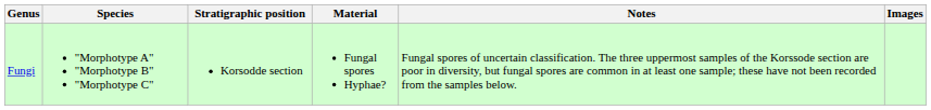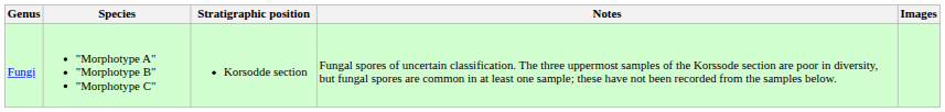 <table class = "wikitable">
 <tr>
 <th>Genus</th>
 <th width="190px">Species</th>
 <th width="160px">Stratigraphic position</th>
-<th>Material</th>
 <th>Notes</th>
 <th>Images</th>
 </tr>
 <tr>
 <td style="background:#D1FFCF;"><br><a href='#'>Fungi</a></td>
 <td style="background:#D1FFCF;"><br><ul><li>"Morphotype A"</li><li>"Morphotype B"</li><li>"Morphotype C"</li></ul></td>
 <td style="background:#D1FFCF;"><br><ul><li>Korsodde section</li></ul></td>
-<td style="background:#D1FFCF;"><br><ul><li>Fungal spores</li><li>Hyphae?</li></ul></td>
 <td style="background:#D1FFCF;"><br>Fungal spores of uncertain classification. The three uppermost samples of the Korssode section are poor in diversity, but fungal spores are common in at least one sample; these have not been recorded from the samples below.</td>
 <td style="background:#D1FFCF;"><br></td>
 </tr>
 </table>
